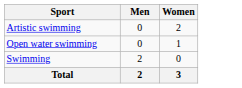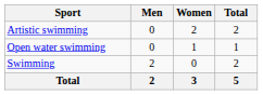 <table class="wikitable sortable" style="text-align:center;">
 <tr>
 <th width=180>Sport</th>
 <th width=55>Men</th>
 <th width=55>Women</th>
+<th width=55>Total</th>
 </tr>
 <tr>
 <td align=left><a href='#'>Artistic swimming</a></td>
 <td>0</td>
+<td>2</td>
 <td>2</td>
 </tr>
 <tr>
 <td align=left><a href='#'>Open water swimming</a></td>
 <td>0</td>
 <td>1</td>
+<td>1</td>
 </tr>
 <tr>
 <td align=left><a href='#'>Swimming</a></td>
 <td>2</td>
 <td>0</td>
+<td>2</td>
 </tr>
 <tr>
 <th>Total</th>
 <th>2</th>
 <th>3</th>
+<th>5</th>
 </tr>
 </table>
